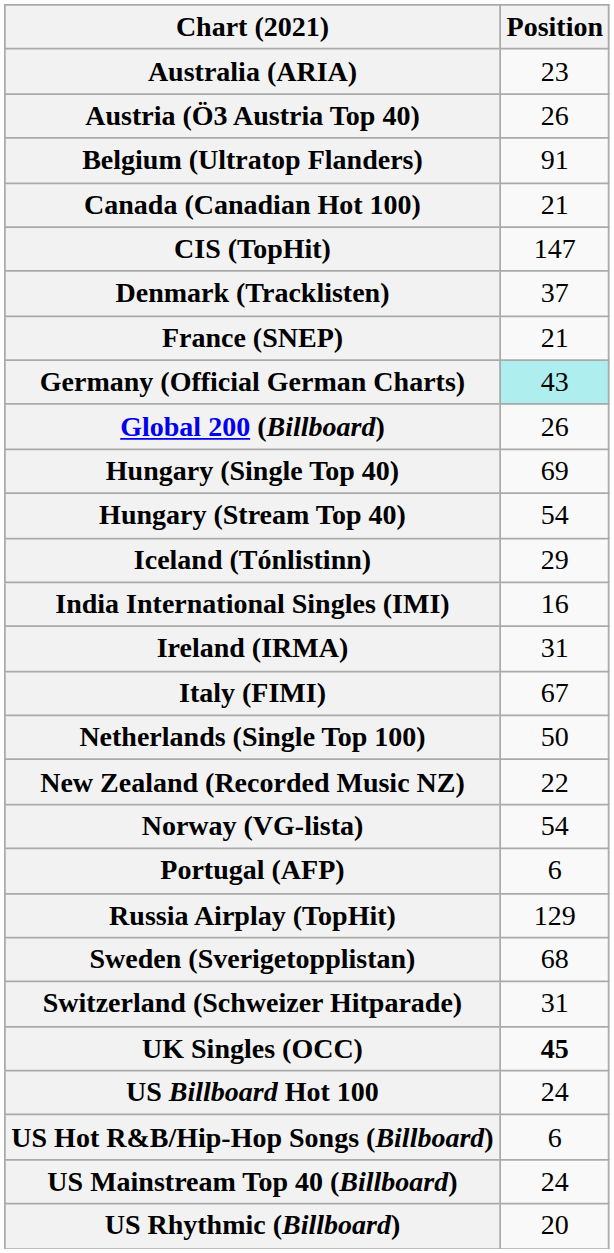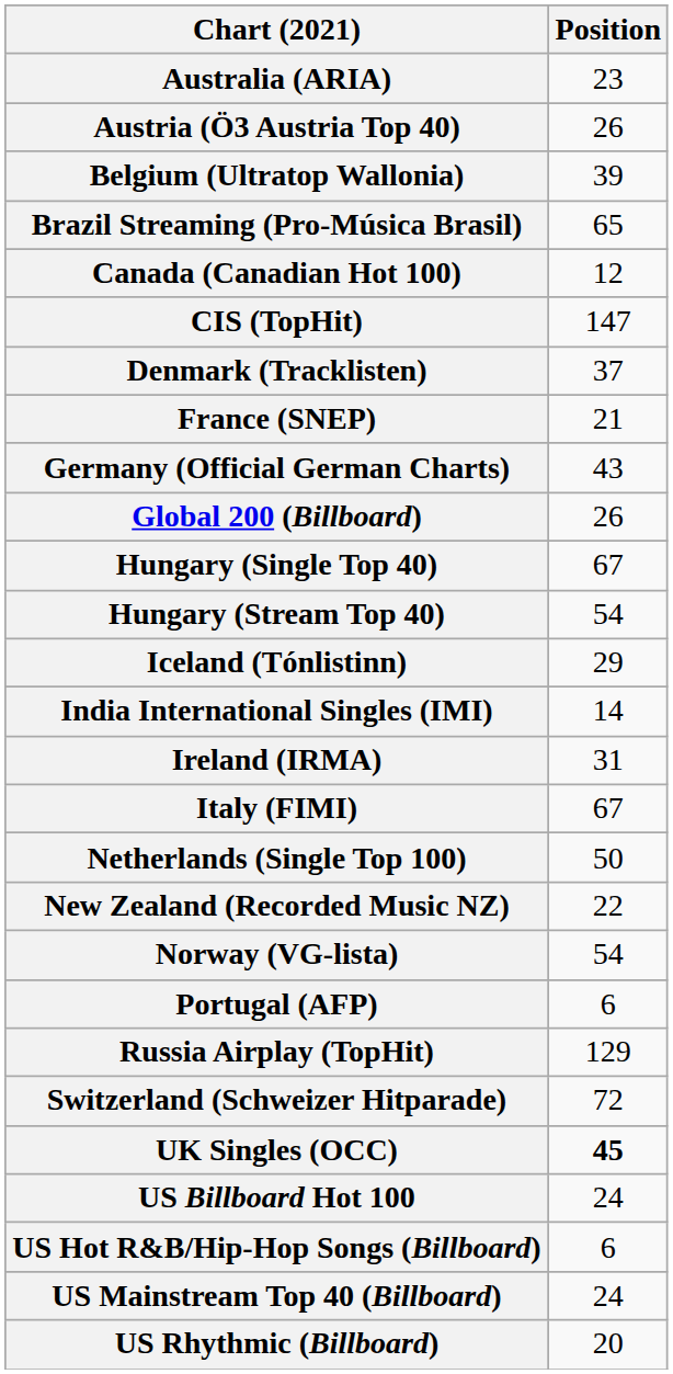 <table class="wikitable sortable plainrowheaders" style="text-align:center">
 <tr>
 <th>Chart (2021)</th>
 <th>Position</th>
 </tr>
 <tr>
 <th scope="row">Australia (ARIA)</th>
 <td>23</td>
 </tr>
 <tr>
 <th scope="row">Austria (Ö3 Austria Top 40)</th>
 <td>26</td>
 </tr>
 <tr>
-<th scope="row">Belgium (Ultratop Flanders)</th>
-<td>91</td>
+<th scope="row">Belgium (Ultratop Wallonia)</th>
+<td>39</td>
+</tr>
+<tr>
+<th scope="row">Brazil Streaming (Pro-Música Brasil)</th>
+<td>65</td>
 </tr>
 <tr>
 <th scope="row">Canada (Canadian Hot 100)</th>
-<td>21</td>
+<td>12</td>
 </tr>
 <tr>
 <th scope="row">CIS (TopHit)</th>
 <td>147</td>
 </tr>
 <tr>
 <th scope="row">Denmark (Tracklisten)</th>
 <td>37</td>
 </tr>
 <tr>
 <th scope="row">France (SNEP)</th>
 <td>21</td>
 </tr>
 <tr>
 <th scope="row">Germany (Official German Charts)</th>
-<td style="background: paleturquoise;">43</td>
+<td>43</td>
 </tr>
 <tr>
 <th scope="row"><a href='#'>Global 200</a> (<em>Billboard</em>)</th>
 <td>26</td>
 </tr>
 <tr>
 <th scope="row">Hungary (Single Top 40)</th>
-<td>69</td>
+<td>67</td>
 </tr>
 <tr>
 <th scope="row">Hungary (Stream Top 40)</th>
 <td>54</td>
 </tr>
 <tr>
 <th scope="row">Iceland (Tónlistinn)</th>
 <td>29</td>
 </tr>
 <tr>
 <th scope="row">India International Singles (IMI)</th>
-<td>16</td>
+<td>14</td>
 </tr>
 <tr>
 <th scope="row">Ireland (IRMA)</th>
 <td>31</td>
 </tr>
 <tr>
 <th scope="row">Italy (FIMI)</th>
 <td>67</td>
 </tr>
 <tr>
 <th scope="row">Netherlands (Single Top 100)</th>
 <td>50</td>
 </tr>
 <tr>
 <th scope="row">New Zealand (Recorded Music NZ)</th>
 <td>22</td>
 </tr>
 <tr>
 <th scope="row">Norway (VG-lista)</th>
 <td>54</td>
 </tr>
 <tr>
 <th scope="row">Portugal (AFP)</th>
 <td>6</td>
 </tr>
 <tr>
 <th scope="row">Russia Airplay (TopHit)</th>
 <td>129</td>
 </tr>
 <tr>
-<th scope="row">Sweden (Sverigetopplistan)</th>
-<td>68</td>
-</tr>
-<tr>
 <th scope="row">Switzerland (Schweizer Hitparade)</th>
-<td>31</td>
+<td>72</td>
 </tr>
 <tr>
 <th scope="row">UK Singles (OCC)</th>
 <td><strong>45</strong></td>
 </tr>
 <tr>
 <th scope="row">US <em>Billboard</em> Hot 100</th>
 <td>24</td>
 </tr>
 <tr>
 <th scope="row">US Hot R&B/Hip-Hop Songs (<em>Billboard</em>)</th>
 <td>6</td>
 </tr>
 <tr>
 <th scope="row">US Mainstream Top 40 (<em>Billboard</em>)</th>
 <td>24</td>
 </tr>
 <tr>
 <th scope="row">US Rhythmic (<em>Billboard</em>)</th>
 <td>20</td>
 </tr>
 </table>
